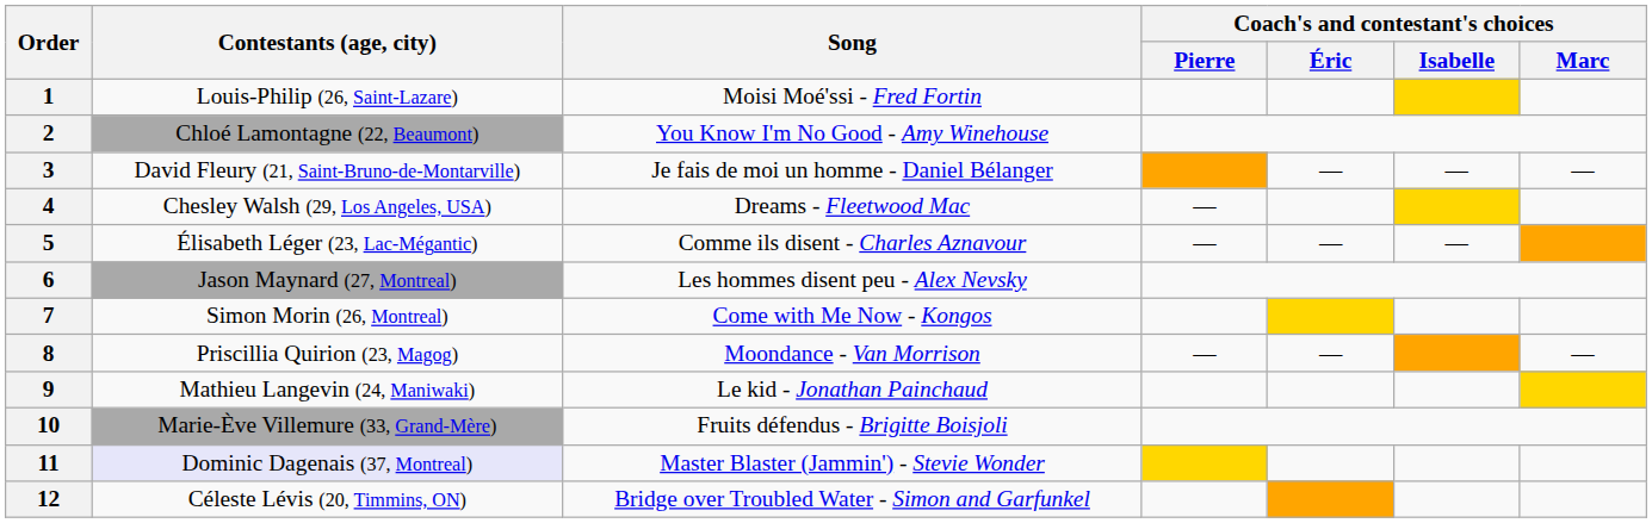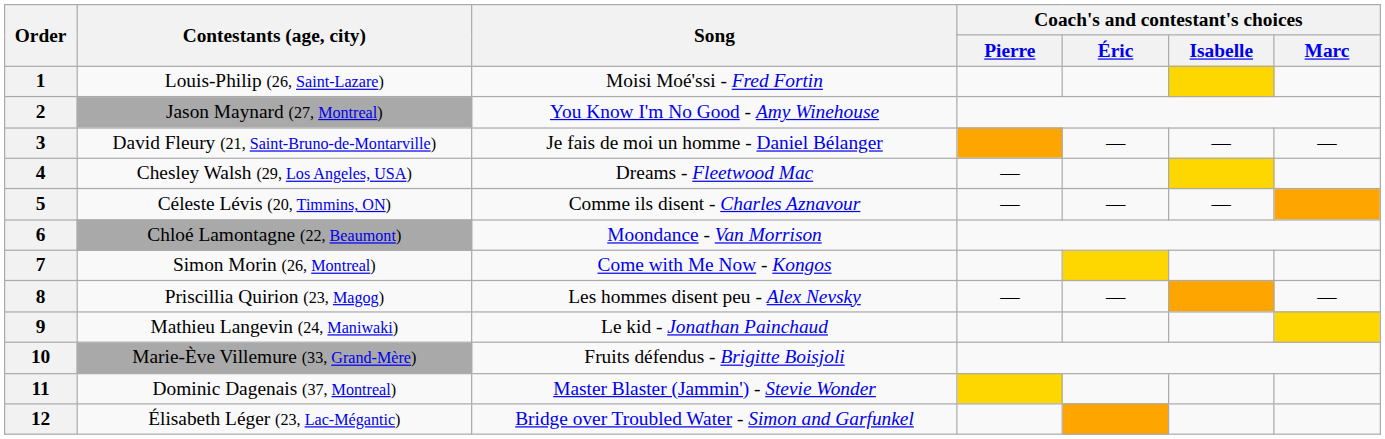 <table class="wikitable plainrowheaders"  style="text-align:center; width:90%;">
 <tr>
 <th scope="col" rowspan="2">Order</th>
 <th scope="col" rowspan="2">Contestants (age, city)</th>
 <th scope="col" rowspan="2">Song</th>
 <th colspan="4">Coach's and contestant's choices</th>
 </tr>
 <tr>
 <th style="width:5em;"><a href='#'>Pierre</a></th>
 <th style="width:5em;"><a href='#'>Éric</a></th>
 <th style="width:5em;"><a href='#'>Isabelle</a></th>
 <th style="width:5em;"><a href='#'>Marc</a></th>
 </tr>
 <tr>
 <th scope=col>1</th>
 <td>Louis-Philip <small>(26, <a href='#'>Saint-Lazare</a>)</small></td>
 <td>Moisi Moé'ssi - <em><a href='#'>Fred Fortin</a></em></td>
 <td></td>
 <td></td>
 <td style="background:gold;text-align:center;"></td>
 <td></td>
 </tr>
 <tr>
 <th scope=col>2</th>
-<td style="background:darkgrey;text-align:center;">Chloé Lamontagne <small>(22, <a href='#'>Beaumont</a>)</small></td>
+<td style="background:darkgrey;text-align:center;">Jason Maynard <small>(27, <a href='#'>Montreal</a>)</small></td>
 <td><a href='#'>You Know I'm No Good</a> - <em><a href='#'>Amy Winehouse</a></em></td>
 <td colspan=4></td>
 </tr>
 <tr>
 <th scope=col>3</th>
 <td>David Fleury <small>(21, <a href='#'>Saint-Bruno-de-Montarville</a>)</small></td>
 <td>Je fais de moi un homme - <a href='#'>Daniel Bélanger</a></td>
 <td style="background:orange;text-align:center;"></td>
 <td>—</td>
 <td>—</td>
 <td>—</td>
 </tr>
 <tr>
 <th scope=col>4</th>
 <td>Chesley Walsh <small>(29, <a href='#'>Los Angeles, USA</a>)</small></td>
 <td>Dreams - <em><a href='#'>Fleetwood Mac</a></em></td>
 <td>—</td>
 <td></td>
 <td style="background:gold;text-align:center;"></td>
 <td></td>
 </tr>
 <tr>
 <th scope=col>5</th>
-<td>Élisabeth Léger <small>(23, <a href='#'>Lac-Mégantic</a>)</small></td>
+<td>Céleste Lévis <small>(20, <a href='#'>Timmins, ON</a>)</small></td>
 <td>Comme ils disent - <em><a href='#'>Charles Aznavour</a></em></td>
 <td>—</td>
 <td>—</td>
 <td>—</td>
 <td style="background:orange;text-align:center;"></td>
 </tr>
 <tr>
 <th scope=col>6</th>
-<td style="background:darkgrey;text-align:center;">Jason Maynard <small>(27, <a href='#'>Montreal</a>)</small></td>
-<td>Les hommes disent peu - <em><a href='#'>Alex Nevsky</a></em></td>
+<td style="background:darkgrey;text-align:center;">Chloé Lamontagne <small>(22, <a href='#'>Beaumont</a>)</small></td>
+<td><a href='#'>Moondance</a> - <em><a href='#'>Van Morrison</a></em></td>
 <td colspan=4></td>
 </tr>
 <tr>
 <th scope=col>7</th>
 <td>Simon Morin <small>(26, <a href='#'>Montreal</a>)</small></td>
 <td><a href='#'>Come with Me Now</a> - <em><a href='#'>Kongos</a></em></td>
 <td></td>
 <td style="background:gold;text-align:center;"></td>
 <td></td>
 <td></td>
 </tr>
 <tr>
 <th scope=col>8</th>
 <td>Priscillia Quirion <small>(23, <a href='#'>Magog</a>)</small></td>
-<td><a href='#'>Moondance</a> - <em><a href='#'>Van Morrison</a></em></td>
+<td>Les hommes disent peu - <em><a href='#'>Alex Nevsky</a></em></td>
 <td>—</td>
 <td>—</td>
 <td style="background:orange;text-align:center;"></td>
 <td>—</td>
 </tr>
 <tr>
 <th scope=col>9</th>
 <td>Mathieu Langevin <small>(24, <a href='#'>Maniwaki</a>)</small></td>
 <td>Le kid - <em><a href='#'>Jonathan Painchaud</a></em></td>
 <td></td>
 <td></td>
 <td></td>
 <td style="background:gold;text-align:center;"></td>
 </tr>
 <tr>
 <th scope=col>10</th>
 <td style="background:darkgrey;text-align:center;">Marie-Ève Villemure <small>(33, <a href='#'>Grand-Mère</a>)</small></td>
 <td>Fruits défendus - <em><a href='#'>Brigitte Boisjoli</a></em></td>
 <td colspan=4></td>
 </tr>
 <tr>
 <th scope=col>11</th>
-<td style="background: lavender;">Dominic Dagenais <small>(37, <a href='#'>Montreal</a>)</small></td>
+<td>Dominic Dagenais <small>(37, <a href='#'>Montreal</a>)</small></td>
 <td><a href='#'>Master Blaster (Jammin')</a> - <em><a href='#'>Stevie Wonder</a></em></td>
 <td style="background:gold;text-align:center;"></td>
 <td></td>
 <td></td>
 <td></td>
 </tr>
 <tr>
 <th scope=col>12</th>
-<td>Céleste Lévis <small>(20, <a href='#'>Timmins, ON</a>)</small></td>
+<td>Élisabeth Léger <small>(23, <a href='#'>Lac-Mégantic</a>)</small></td>
 <td><a href='#'>Bridge over Troubled Water</a> - <em><a href='#'>Simon and Garfunkel</a></em></td>
 <td></td>
 <td style="background:orange;text-align:center;"></td>
 <td></td>
 <td></td>
 </tr>
 </table>
